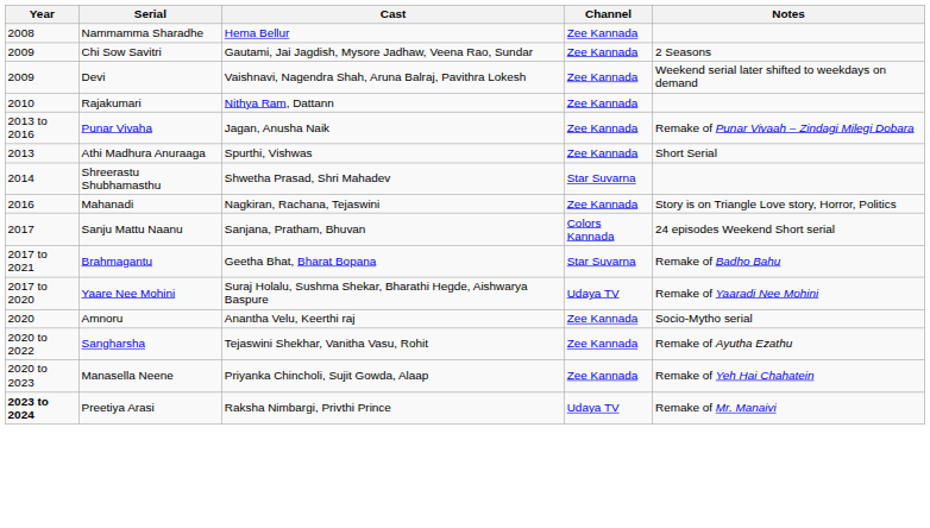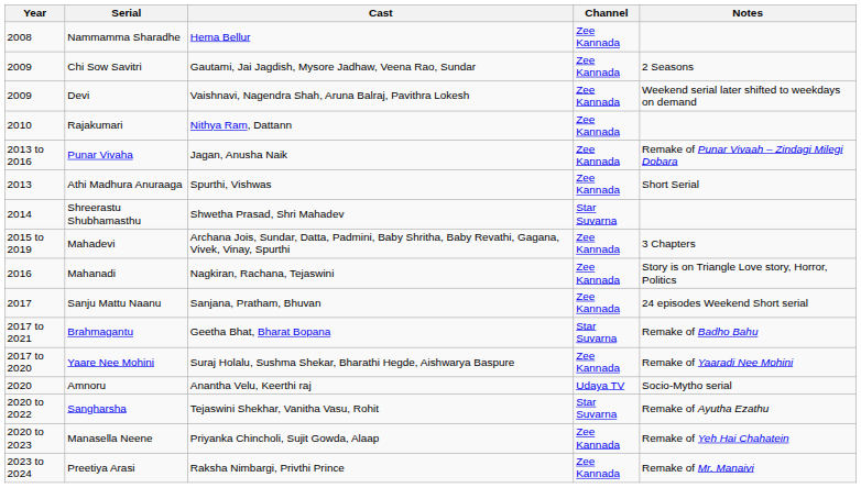 <table class="wikitable">
 <tr>
 <th>Year</th>
 <th>Serial</th>
 <th>Cast</th>
 <th>Channel</th>
 <th>Notes</th>
 </tr>
 <tr>
 <td>2008</td>
 <td>Nammamma Sharadhe</td>
 <td><a href='#'>Hema Bellur</a></td>
 <td><a href='#'>Zee Kannada</a></td>
 <td></td>
 </tr>
 <tr>
 <td>2009</td>
 <td>Chi Sow Savitri</td>
 <td>Gautami, Jai Jagdish, Mysore Jadhaw, Veena Rao, Sundar</td>
 <td><a href='#'>Zee Kannada</a></td>
 <td>2 Seasons</td>
 </tr>
 <tr>
 <td>2009</td>
 <td>Devi</td>
 <td>Vaishnavi, Nagendra Shah, Aruna Balraj, Pavithra Lokesh</td>
 <td><a href='#'>Zee Kannada</a></td>
 <td>Weekend serial later shifted to weekdays on demand</td>
 </tr>
 <tr>
 <td>2010</td>
 <td>Rajakumari</td>
 <td><a href='#'>Nithya Ram</a>, Dattann</td>
 <td><a href='#'>Zee Kannada</a></td>
 <td></td>
 </tr>
 <tr>
 <td>2013 to 2016</td>
 <td><a href='#'>Punar Vivaha</a></td>
 <td>Jagan, Anusha Naik</td>
 <td><a href='#'>Zee Kannada</a></td>
 <td>Remake of <em><a href='#'>Punar Vivaah – Zindagi Milegi Dobara</a></em></td>
 </tr>
 <tr>
 <td>2013</td>
 <td>Athi Madhura Anuraaga</td>
 <td>Spurthi, Vishwas</td>
 <td><a href='#'>Zee Kannada</a></td>
 <td>Short Serial</td>
 </tr>
 <tr>
 <td>2014</td>
 <td>Shreerastu Shubhamasthu</td>
 <td>Shwetha Prasad, Shri Mahadev</td>
 <td><a href='#'>Star Suvarna</a></td>
 <td></td>
 </tr>
 <tr>
+<td>2015 to 2019</td>
+<td>Mahadevi</td>
+<td>Archana Jois, Sundar, Datta, Padmini, Baby Shritha, Baby Revathi, Gagana, Vivek, Vinay, Spurthi</td>
+<td><a href='#'>Zee Kannada</a></td>
+<td>3 Chapters</td>
+</tr>
+<tr>
 <td>2016</td>
 <td>Mahanadi</td>
 <td>Nagkiran, Rachana, Tejaswini</td>
 <td><a href='#'>Zee Kannada</a></td>
 <td>Story is on Triangle Love story, Horror, Politics</td>
 </tr>
 <tr>
 <td>2017</td>
 <td>Sanju Mattu Naanu</td>
 <td>Sanjana, Pratham, Bhuvan</td>
-<td><a href='#'>Colors Kannada</a></td>
+<td><a href='#'>Zee Kannada</a></td>
 <td>24 episodes Weekend Short serial</td>
 </tr>
 <tr>
 <td>2017 to 2021</td>
 <td><a href='#'>Brahmagantu</a></td>
 <td>Geetha Bhat, <a href='#'>Bharat Bopana</a></td>
 <td><a href='#'>Star Suvarna</a></td>
 <td>Remake of <em><a href='#'>Badho Bahu</a></em></td>
 </tr>
 <tr>
 <td>2017 to 2020</td>
 <td><a href='#'>Yaare Nee Mohini</a></td>
 <td>Suraj Holalu, Sushma Shekar, Bharathi Hegde, Aishwarya Baspure</td>
-<td><a href='#'>Udaya TV</a></td>
+<td><a href='#'>Zee Kannada</a></td>
 <td>Remake of <em><a href='#'>Yaaradi Nee Mohini</a></em></td>
 </tr>
 <tr>
 <td>2020</td>
 <td>Amnoru</td>
 <td>Anantha Velu, Keerthi raj</td>
-<td><a href='#'>Zee Kannada</a></td>
+<td><a href='#'>Udaya TV</a></td>
 <td>Socio-Mytho serial</td>
 </tr>
 <tr>
 <td>2020 to 2022</td>
 <td><a href='#'>Sangharsha</a></td>
 <td>Tejaswini Shekhar, Vanitha Vasu, Rohit</td>
-<td><a href='#'>Zee Kannada</a></td>
+<td><a href='#'>Star Suvarna</a></td>
 <td>Remake of <em>Ayutha Ezathu</em></td>
 </tr>
 <tr>
 <td>2020 to 2023</td>
 <td>Manasella Neene</td>
 <td>Priyanka Chincholi, Sujit Gowda, Alaap</td>
 <td><a href='#'>Zee Kannada</a></td>
 <td>Remake of <em><a href='#'>Yeh Hai Chahatein</a></em></td>
 </tr>
 <tr>
-<td><strong>2023 to 2024</strong></td>
+<td>2023 to 2024</td>
 <td>Preetiya Arasi</td>
 <td>Raksha Nimbargi, Privthi Prince</td>
-<td><a href='#'>Udaya TV</a></td>
+<td><a href='#'>Zee Kannada</a></td>
 <td>Remake of <em><a href='#'>Mr. Manaivi</a></em></td>
 </tr>
 </table>
